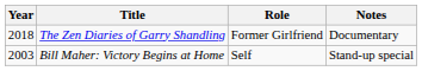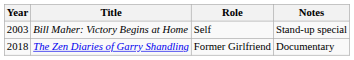 <table class="wikitable sortable">
 <tr>
 <th>Year</th>
 <th>Title</th>
 <th>Role</th>
 <th>Notes</th>
 </tr>
 <tr>
+<td>2003</td>
+<td><em>Bill Maher: Victory Begins at Home</em></td>
+<td>Self</td>
+<td>Stand-up special</td>
+</tr>
+<tr>
 <td>2018</td>
 <td><em><a href='#'>The Zen Diaries of Garry Shandling</a></em></td>
 <td>Former Girlfriend</td>
 <td>Documentary</td>
 </tr>
-<tr>
-<td>2003</td>
-<td><em>Bill Maher: Victory Begins at Home</em></td>
-<td>Self</td>
-<td>Stand-up special</td>
-</tr>
 </table>
